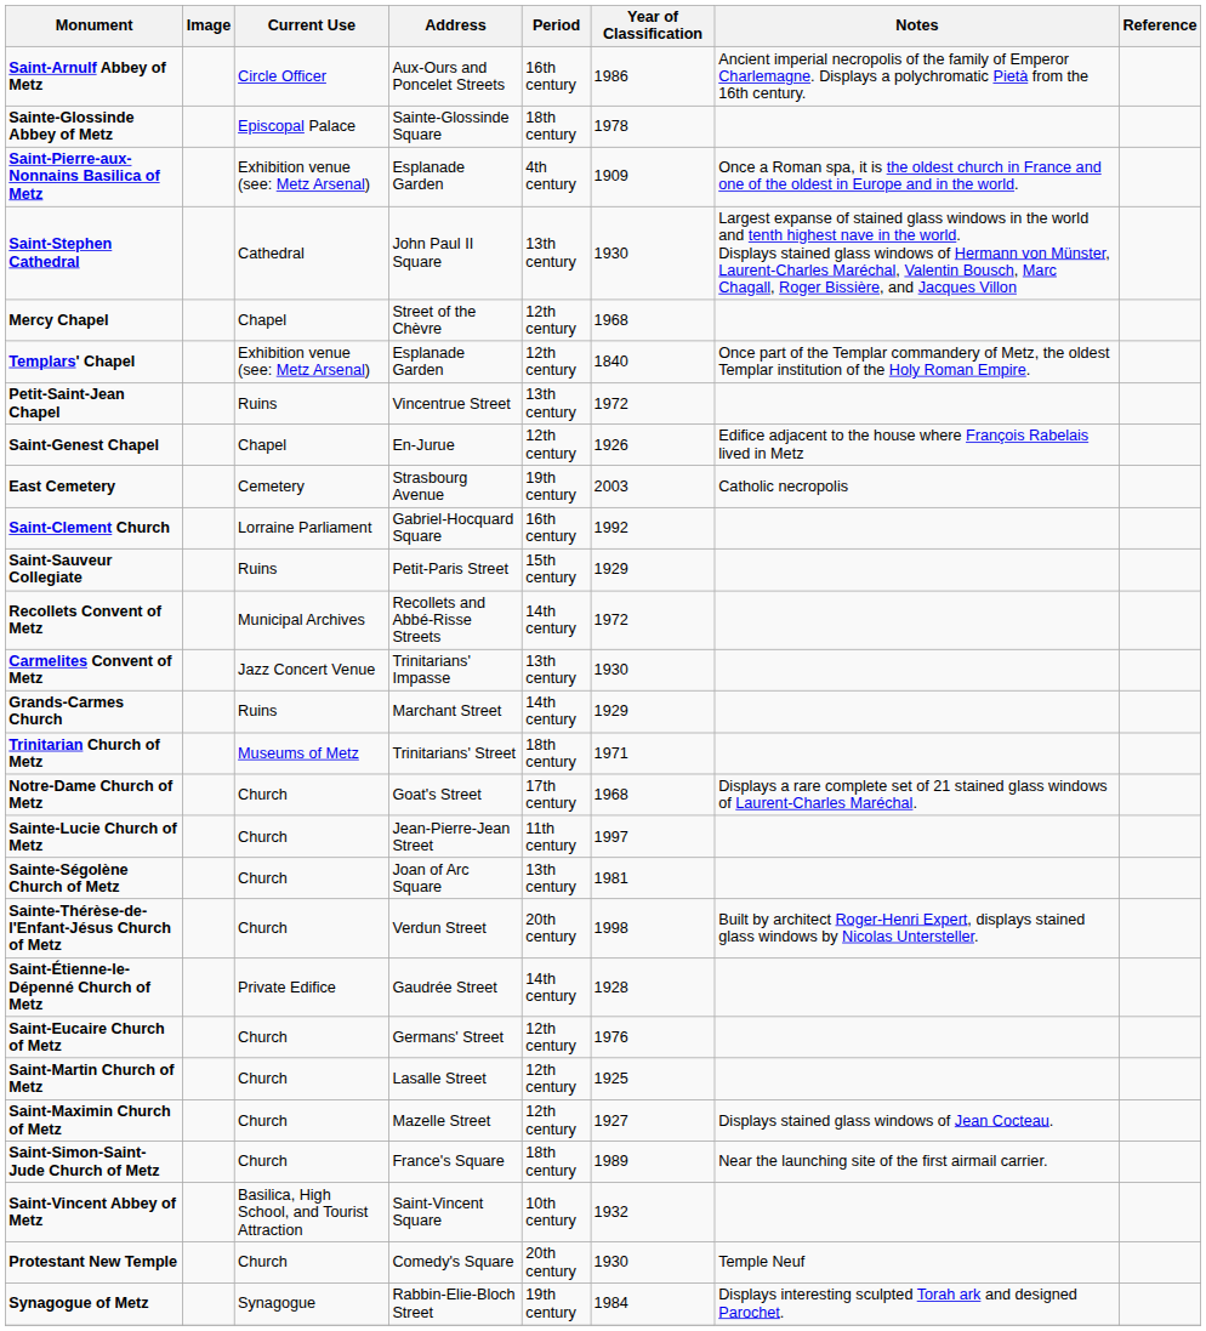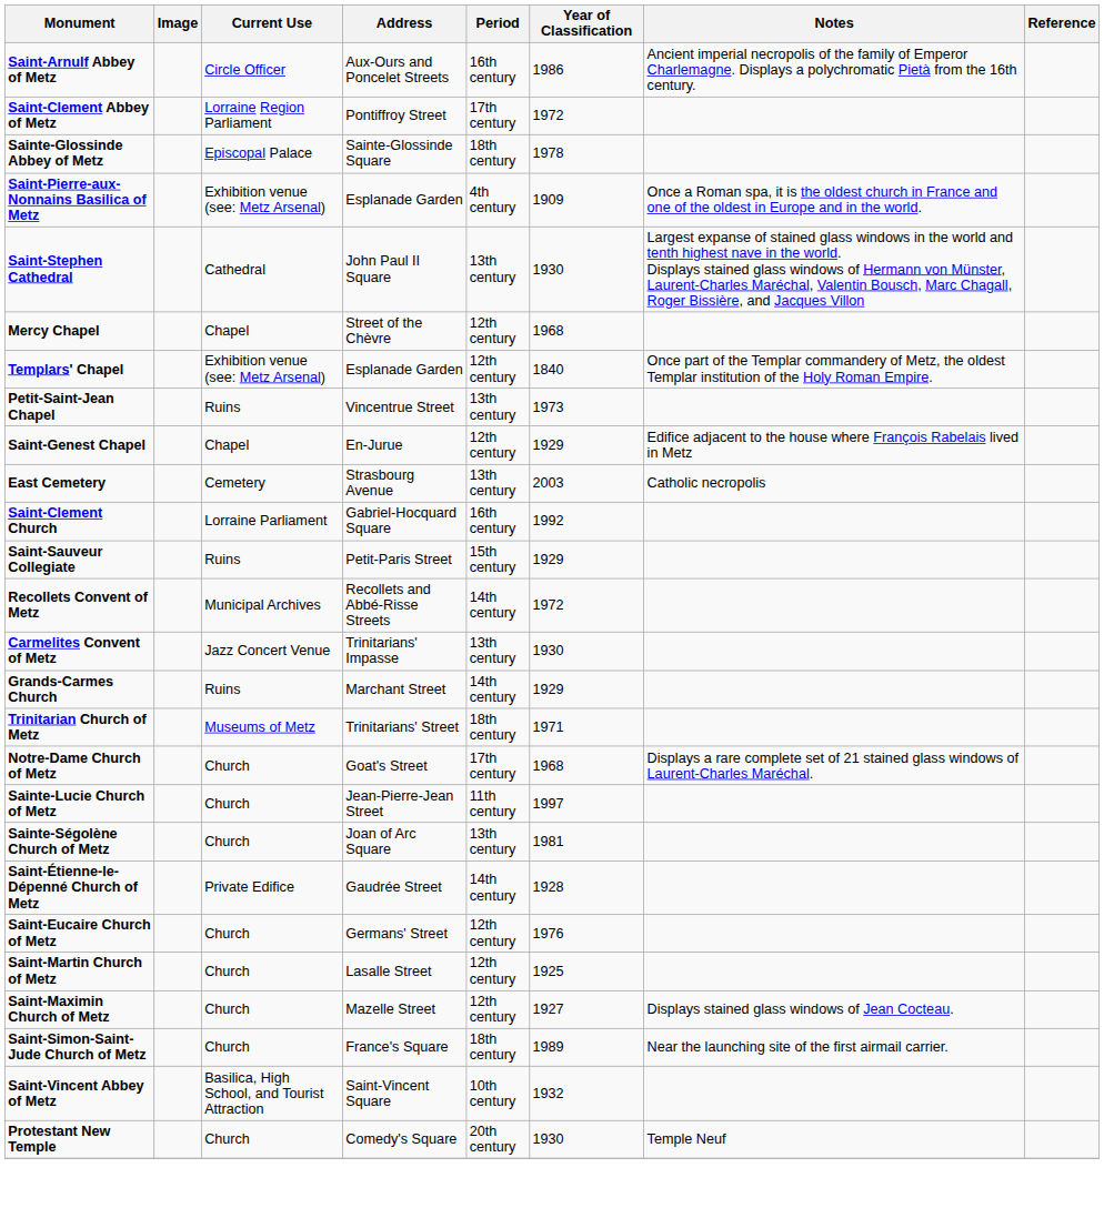 <table class="wikitable sortable">
 <tr>
 <th>Monument</th>
 <th>Image</th>
 <th>Current Use</th>
 <th>Address</th>
 <th>Period</th>
 <th>Year of Classification</th>
 <th>Notes</th>
 <th>Reference</th>
 </tr>
 <tr>
 <td><strong><a href='#'>Saint-Arnulf</a> Abbey of Metz</strong></td>
 <td></td>
 <td><a href='#'>Circle Officer</a></td>
 <td>Aux-Ours and Poncelet Streets</td>
 <td>16th century</td>
 <td>1986</td>
 <td>Ancient imperial necropolis of the family of Emperor <a href='#'>Charlemagne</a>. Displays a polychromatic <a href='#'>Pietà</a> from the 16th century.</td>
+<td></td>
+</tr>
+<tr>
+<td><strong><a href='#'>Saint-Clement</a> Abbey of Metz</strong></td>
+<td></td>
+<td><a href='#'>Lorraine</a> <a href='#'>Region</a> Parliament</td>
+<td>Pontiffroy Street</td>
+<td>17th century</td>
+<td>1972</td>
+<td></td>
 <td></td>
 </tr>
 <tr>
 <td><strong>Sainte-Glossinde Abbey of Metz</strong></td>
 <td></td>
 <td><a href='#'>Episcopal</a> Palace</td>
 <td>Sainte-Glossinde Square</td>
 <td>18th century</td>
 <td>1978</td>
 <td></td>
 <td></td>
 </tr>
 <tr>
 <td><strong><a href='#'>Saint-Pierre-aux-Nonnains Basilica of Metz</a></strong></td>
 <td></td>
 <td>Exhibition venue (see: <a href='#'>Metz Arsenal</a>)</td>
 <td>Esplanade Garden</td>
 <td>4th century</td>
 <td>1909</td>
 <td>Once a Roman spa, it is <a href='#'>the oldest church in France and one of the oldest in Europe and in the world</a>.</td>
 <td></td>
 </tr>
 <tr>
 <td><strong><a href='#'>Saint-Stephen Cathedral</a></strong></td>
 <td></td>
 <td>Cathedral</td>
 <td>John Paul II Square</td>
 <td>13th century</td>
 <td>1930</td>
 <td>Largest expanse of stained glass windows in the world and <a href='#'>tenth highest nave in the world</a>. <br> Displays stained glass windows of <a href='#'>Hermann von Münster</a>, <a href='#'>Laurent-Charles Maréchal</a>, <a href='#'>Valentin Bousch</a>, <a href='#'>Marc Chagall</a>, <a href='#'>Roger Bissière</a>, and <a href='#'>Jacques Villon</a></td>
 <td></td>
 </tr>
 <tr>
 <td><strong>Mercy Chapel</strong></td>
 <td></td>
 <td>Chapel</td>
 <td>Street of the Chèvre</td>
 <td>12th century</td>
 <td>1968</td>
 <td></td>
 <td></td>
 </tr>
 <tr>
 <td><strong><a href='#'>Templars</a>' Chapel</strong></td>
 <td></td>
 <td>Exhibition venue (see: <a href='#'>Metz Arsenal</a>)</td>
 <td>Esplanade Garden</td>
 <td>12th century</td>
 <td>1840</td>
 <td>Once part of the Templar commandery of Metz, the oldest Templar institution of the <a href='#'>Holy Roman Empire</a>.</td>
 <td></td>
 </tr>
 <tr>
 <td><strong>Petit-Saint-Jean Chapel</strong></td>
 <td></td>
 <td>Ruins</td>
 <td>Vincentrue Street</td>
 <td>13th century</td>
-<td>1972</td>
+<td>1973</td>
 <td></td>
 <td></td>
 </tr>
 <tr>
 <td><strong>Saint-Genest Chapel</strong></td>
 <td></td>
 <td>Chapel</td>
 <td>En-Jurue</td>
 <td>12th century</td>
-<td>1926</td>
+<td>1929</td>
 <td>Edifice adjacent to the house where <a href='#'>François Rabelais</a> lived in Metz</td>
 <td></td>
 </tr>
 <tr>
 <td><strong>East Cemetery</strong></td>
 <td></td>
 <td>Cemetery</td>
 <td>Strasbourg Avenue</td>
-<td>19th century</td>
+<td>13th century</td>
 <td>2003</td>
 <td>Catholic necropolis</td>
 <td></td>
 </tr>
 <tr>
 <td><strong><a href='#'>Saint-Clement</a> Church</strong></td>
 <td></td>
 <td>Lorraine Parliament</td>
 <td>Gabriel-Hocquard Square</td>
 <td>16th century</td>
 <td>1992</td>
 <td></td>
 <td></td>
 </tr>
 <tr>
 <td><strong>Saint-Sauveur Collegiate</strong></td>
 <td></td>
 <td>Ruins</td>
 <td>Petit-Paris Street</td>
 <td>15th century</td>
 <td>1929</td>
 <td></td>
 <td></td>
 </tr>
 <tr>
 <td><strong>Recollets Convent of Metz</strong></td>
 <td></td>
 <td>Municipal Archives</td>
 <td>Recollets and Abbé-Risse Streets</td>
 <td>14th century</td>
 <td>1972</td>
 <td></td>
 <td></td>
 </tr>
 <tr>
 <td><strong><a href='#'>Carmelites</a> Convent of Metz</strong></td>
 <td></td>
 <td>Jazz Concert Venue</td>
 <td>Trinitarians' Impasse</td>
 <td>13th century</td>
 <td>1930</td>
 <td></td>
 <td></td>
 </tr>
 <tr>
 <td><strong>Grands-Carmes Church</strong></td>
 <td></td>
 <td>Ruins</td>
 <td>Marchant Street</td>
 <td>14th century</td>
 <td>1929</td>
 <td></td>
 <td></td>
 </tr>
 <tr>
 <td><strong><a href='#'>Trinitarian</a> Church of Metz</strong></td>
 <td></td>
 <td><a href='#'>Museums of Metz</a></td>
 <td>Trinitarians' Street</td>
 <td>18th century</td>
 <td>1971</td>
 <td></td>
 <td></td>
 </tr>
 <tr>
 <td><strong>Notre-Dame Church of Metz</strong></td>
 <td></td>
 <td>Church</td>
 <td>Goat's Street</td>
 <td>17th century</td>
 <td>1968</td>
 <td>Displays a rare complete set of 21 stained glass windows of <a href='#'>Laurent-Charles Maréchal</a>.</td>
 <td></td>
 </tr>
 <tr>
 <td><strong>Sainte-Lucie Church of Metz</strong></td>
 <td></td>
 <td>Church</td>
 <td>Jean-Pierre-Jean Street</td>
 <td>11th century</td>
 <td>1997</td>
 <td></td>
 <td></td>
 </tr>
 <tr>
 <td><strong>Sainte-Ségolène Church of Metz</strong></td>
 <td></td>
 <td>Church</td>
 <td>Joan of Arc Square</td>
 <td>13th century</td>
 <td>1981</td>
 <td></td>
 <td></td>
 </tr>
 <tr>
-<td><strong>Sainte-Thérèse-de-l'Enfant-Jésus Church of Metz</strong></td>
-<td></td>
-<td>Church</td>
-<td>Verdun Street</td>
-<td>20th century</td>
-<td>1998</td>
-<td>Built by architect <a href='#'>Roger-Henri Expert</a>, displays stained glass windows by <a href='#'>Nicolas Untersteller</a>.</td>
-<td></td>
-</tr>
-<tr>
 <td><strong>Saint-Étienne-le-Dépenné Church of Metz</strong></td>
 <td></td>
 <td>Private Edifice</td>
 <td>Gaudrée Street</td>
 <td>14th century</td>
 <td>1928</td>
 <td></td>
 <td></td>
 </tr>
 <tr>
 <td><strong>Saint-Eucaire Church of Metz</strong></td>
 <td></td>
 <td>Church</td>
 <td>Germans' Street</td>
 <td>12th century</td>
 <td>1976</td>
 <td></td>
 <td></td>
 </tr>
 <tr>
 <td><strong>Saint-Martin Church of Metz</strong></td>
 <td></td>
 <td>Church</td>
 <td>Lasalle Street</td>
 <td>12th century</td>
 <td>1925</td>
 <td></td>
 <td></td>
 </tr>
 <tr>
 <td><strong>Saint-Maximin Church of Metz</strong></td>
 <td></td>
 <td>Church</td>
 <td>Mazelle Street</td>
 <td>12th century</td>
 <td>1927</td>
 <td>Displays stained glass windows of <a href='#'>Jean Cocteau</a>.</td>
 <td></td>
 </tr>
 <tr>
 <td><strong>Saint-Simon-Saint-Jude Church of Metz</strong></td>
 <td></td>
 <td>Church</td>
 <td>France's Square</td>
 <td>18th century</td>
 <td>1989</td>
 <td>Near the launching site of the first airmail carrier.</td>
 <td></td>
 </tr>
 <tr>
 <td><strong>Saint-Vincent Abbey of Metz</strong></td>
 <td></td>
 <td>Basilica, High School, and Tourist Attraction</td>
 <td>Saint-Vincent Square</td>
 <td>10th century</td>
 <td>1932</td>
 <td></td>
 <td></td>
 </tr>
 <tr>
 <td><strong>Protestant New Temple</strong></td>
 <td></td>
 <td>Church</td>
 <td>Comedy's Square</td>
 <td>20th century</td>
 <td>1930</td>
 <td>Temple Neuf</td>
 <td></td>
 </tr>
 <tr>
-<td><strong>Synagogue of Metz</strong></td>
-<td></td>
-<td>Synagogue</td>
-<td>Rabbin-Elie-Bloch Street</td>
-<td>19th century</td>
-<td>1984</td>
-<td>Displays interesting sculpted <a href='#'>Torah ark</a> and designed <a href='#'>Parochet</a>.</td>
-<td></td>
-</tr>
-<tr>
 </tr>
 </table>
